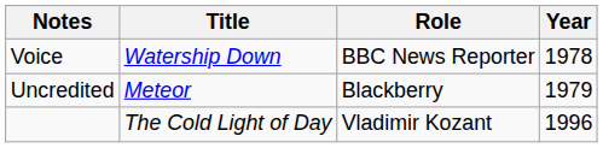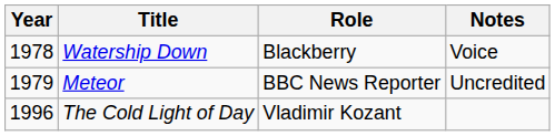 <table class= "wikitable">
 <tr>
-<th>Notes</th>
+<th>Year</th>
 <th>Title</th>
 <th>Role</th>
-<th>Year</th>
+<th>Notes</th>
 </tr>
 <tr>
+<td>1978</td>
+<td><em><a href='#'>Watership Down</a></em></td>
+<td>Blackberry</td>
 <td>Voice</td>
-<td><em><a href='#'>Watership Down</a></em></td>
-<td>BBC News Reporter</td>
-<td>1978</td>
 </tr>
 <tr>
+<td>1979</td>
+<td><em><a href='#'>Meteor</a></em></td>
+<td>BBC News Reporter</td>
 <td>Uncredited</td>
-<td><em><a href='#'>Meteor</a></em></td>
-<td>Blackberry</td>
-<td>1979</td>
 </tr>
 <tr>
-<td></td>
+<td>1996</td>
 <td><em>The Cold Light of Day</em></td>
 <td>Vladimir Kozant</td>
-<td>1996</td>
+<td></td>
 </tr>
 </table>
